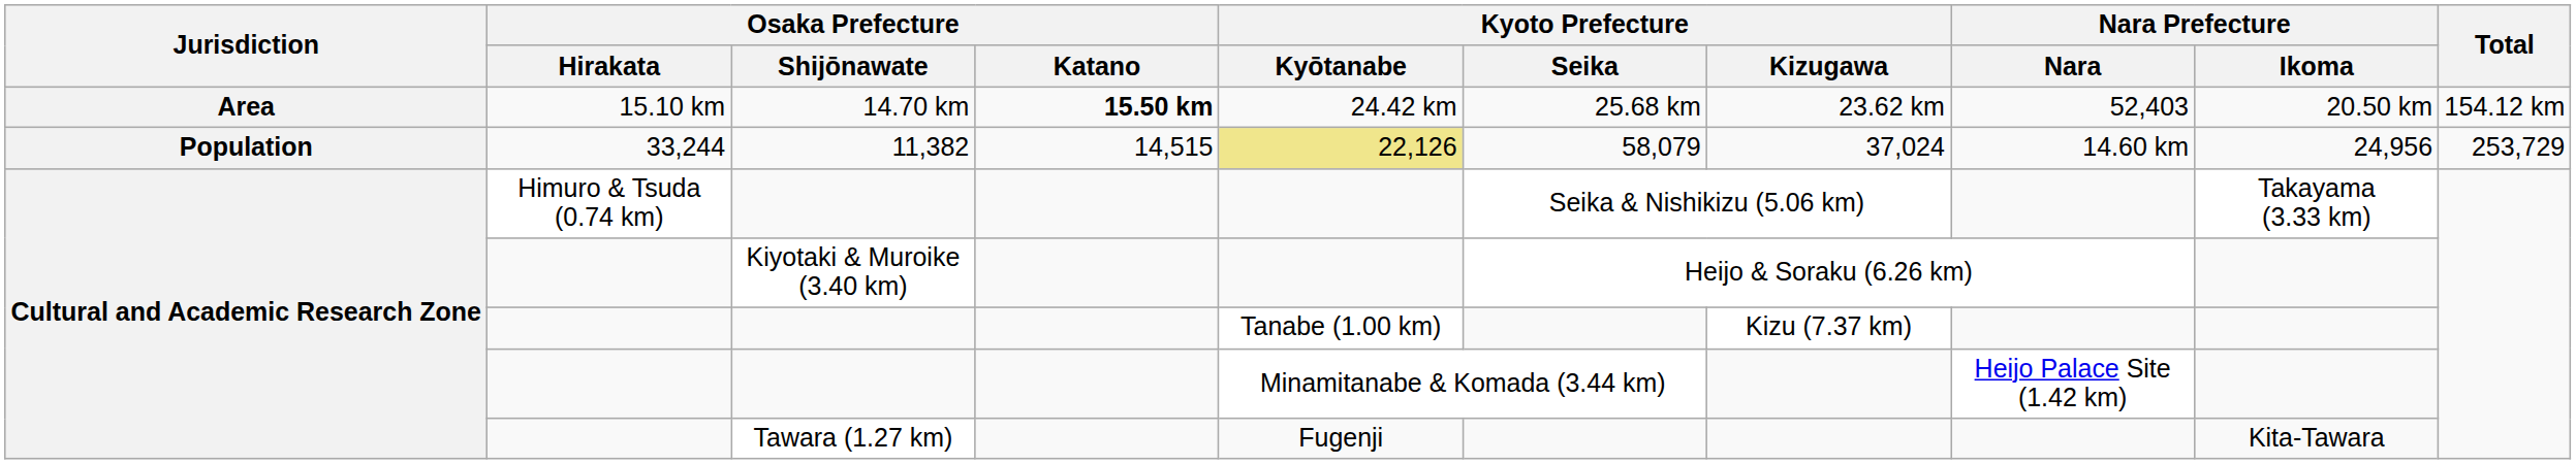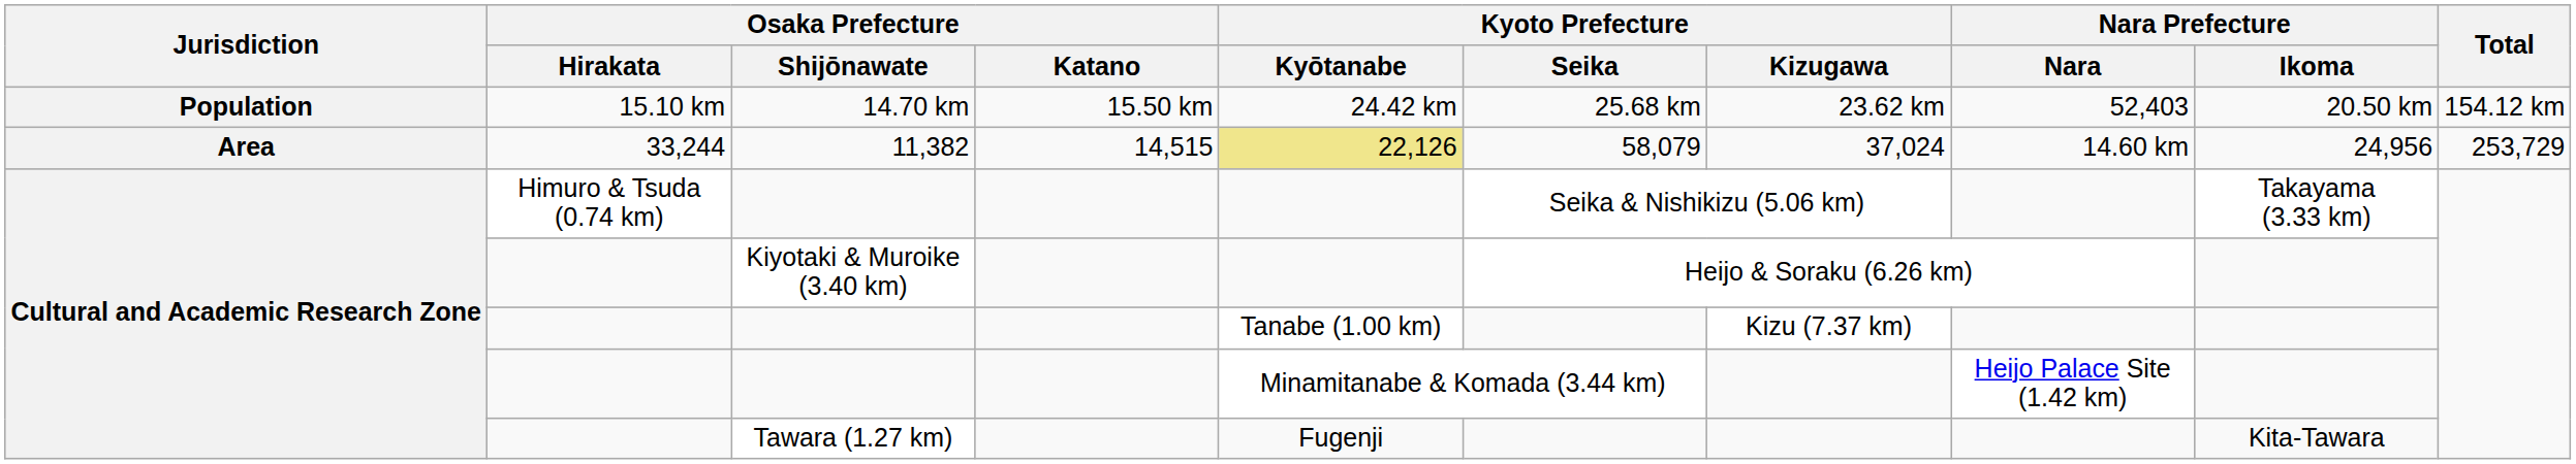 <table class="wikitable" style="text-align:center">
 <tr>
 <th rowspan="2">Jurisdiction</th>
 <th colspan="3">Osaka Prefecture</th>
 <th colspan="3">Kyoto Prefecture</th>
 <th colspan="2">Nara Prefecture</th>
 <th rowspan="2">Total</th>
 </tr>
 <tr>
 <th style="width:9em">Hirakata</th>
 <th style="width:9em">Shijōnawate</th>
 <th style="width:9em">Katano</th>
 <th style="width:9em">Kyōtanabe</th>
 <th style="width:9em">Seika</th>
 <th style="width:9em">Kizugawa</th>
 <th style="width:9em">Nara</th>
 <th style="width:9em">Ikoma</th>
 </tr>
 <tr style="text-align:right">
-<th>Area</th>
+<th>Population</th>
 <td>15.10 km</td>
 <td>14.70 km</td>
-<td><strong>15.50 km</strong></td>
+<td>15.50 km</td>
 <td>24.42 km</td>
 <td>25.68 km</td>
 <td>23.62 km</td>
 <td>52,403</td>
 <td>20.50 km</td>
 <td>154.12 km</td>
 </tr>
 <tr style="text-align:right">
-<th>Population</th>
+<th>Area</th>
 <td>33,244</td>
 <td>11,382</td>
 <td>14,515</td>
 <td style="background: khaki;">22,126</td>
 <td>58,079</td>
 <td>37,024</td>
 <td>14.60 km</td>
 <td>24,956</td>
 <td>253,729</td>
 </tr>
 <tr>
 <th rowspan=5>Cultural and Academic Research Zone</th>
 <td style="background-color:#fff">Himuro & Tsuda (0.74 km)</td>
 <td></td>
 <td></td>
 <td></td>
 <td colspan="2" style="background-color:#fff">Seika & Nishikizu (5.06 km)</td>
 <td></td>
 <td style="background-color:#fff">Takayama (3.33 km)</td>
 <td rowspan="5"></td>
 </tr>
 <tr>
 <td></td>
 <td style="background-color:#fff">Kiyotaki & Muroike (3.40 km)</td>
 <td></td>
 <td></td>
 <td colspan="3" style="background-color:#fff">Heijo & Soraku (6.26 km)</td>
 <td></td>
 </tr>
 <tr>
 <td></td>
 <td></td>
 <td></td>
 <td style="background-color:#fff">Tanabe (1.00 km)</td>
 <td></td>
 <td style="background-color:#fff">Kizu (7.37 km)</td>
 <td></td>
 </tr>
 <tr>
 <td></td>
 <td></td>
 <td></td>
 <td colspan="2" style="background-color:#fff">Minamitanabe & Komada (3.44 km)</td>
 <td></td>
 <td style="background-color:#fff"><a href='#'>Heijo Palace</a> Site (1.42 km)</td>
 <td></td>
 </tr>
 <tr>
 <td></td>
 <td style="background-color:#fff">Tawara (1.27 km)</td>
 <td></td>
 <td>Fugenji</td>
 <td></td>
 <td></td>
 <td></td>
 <td>Kita-Tawara</td>
 </tr>
 </table>
